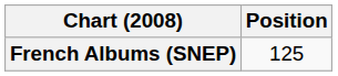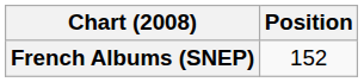 <table class="wikitable plainrowheaders" style="text-align:center">
 <tr>
 <th scope="col">Chart (2008)</th>
 <th scope="col">Position</th>
 </tr>
 <tr>
 <th scope="row">French Albums (SNEP)</th>
-<td>125</td>
+<td>152</td>
 </tr>
 </table>
